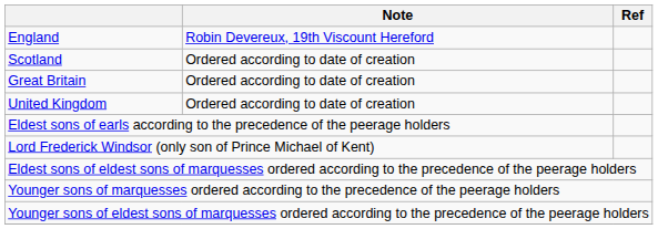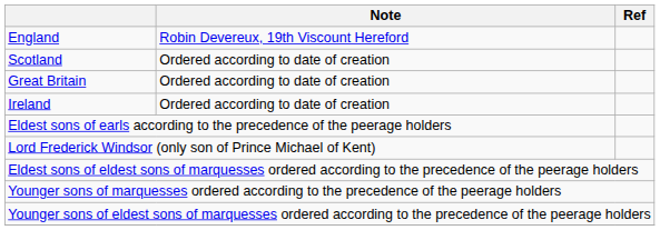 <table class="wikitable">
 <tr>
 <th></th>
 <th>Note</th>
 <th>Ref</th>
 </tr>
 <tr>
 <td> <a href='#'>England</a></td>
 <td><a href='#'>Robin Devereux, 19th Viscount Hereford</a></td>
 <td></td>
 </tr>
 <tr>
 <td> <a href='#'>Scotland</a></td>
 <td>Ordered according to date of creation</td>
 <td></td>
 </tr>
 <tr>
 <td> <a href='#'>Great Britain</a></td>
 <td>Ordered according to date of creation</td>
 <td></td>
 </tr>
 <tr>
-<td> <a href='#'>United Kingdom</a></td>
+<td> <a href='#'>Ireland</a></td>
 <td>Ordered according to date of creation</td>
 <td></td>
 </tr>
 <tr>
 <td colspan=2><a href='#'>Eldest sons of earls</a> according to the precedence of the peerage holders</td>
 <td></td>
 </tr>
 <tr>
 <td colspan=2><a href='#'>Lord Frederick Windsor</a> (only son of Prince Michael of Kent)</td>
 <td></td>
 </tr>
 <tr>
 <td colspan=3><a href='#'>Eldest sons of eldest sons of marquesses</a> ordered according to the precedence of the peerage holders</td>
 </tr>
 <tr>
 <td colspan=3><a href='#'>Younger sons of marquesses</a> ordered according to the precedence of the peerage holders</td>
 </tr>
 <tr>
 <td colspan=3><a href='#'>Younger sons of eldest sons of marquesses</a> ordered according to the precedence of the peerage holders</td>
 </tr>
 <tr>
 </tr>
 </table>
